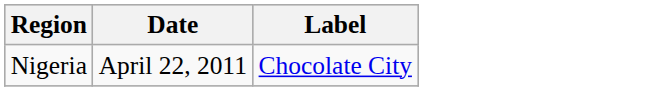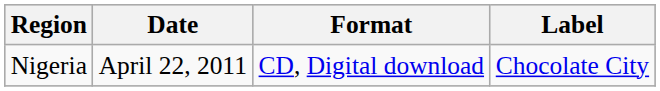 <table class="wikitable sortable">
 <tr>
 <th>Region</th>
 <th>Date</th>
+<th>Format</th>
 <th>Label</th>
 </tr>
 <tr>
 <td>Nigeria</td>
 <td>April 22, 2011</td>
+<td><a href='#'>CD</a>, <a href='#'>Digital download</a></td>
 <td><a href='#'>Chocolate City</a></td>
 </tr>
 </table>
